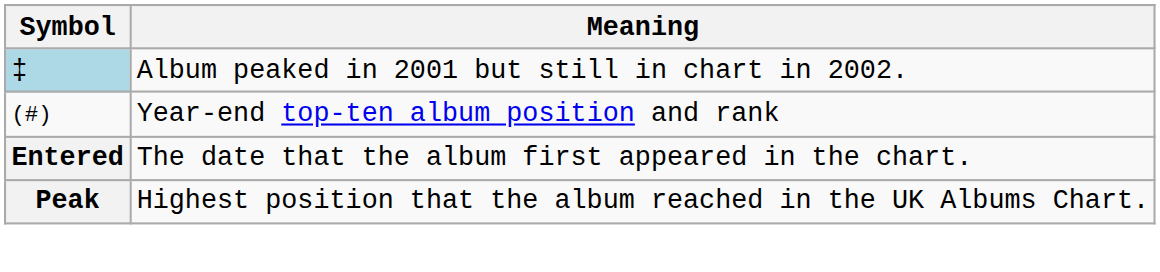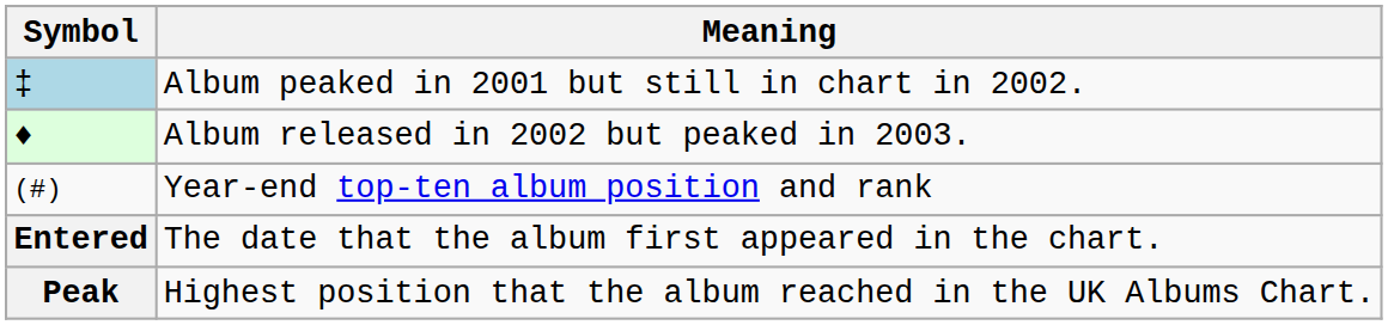 <table Class="wikitable">
 <tr>
 <th>Symbol</th>
 <th>Meaning</th>
 </tr>
 <tr>
 <td bgcolor=lightblue>‡</td>
 <td>Album peaked in 2001 but still in chart in 2002.</td>
+</tr>
+<tr>
+<td bgcolor=#DDFFDD>♦</td>
+<td>Album released in 2002 but peaked in 2003.</td>
 </tr>
 <tr>
 <td><small>(#)</small></td>
 <td>Year-end <a href='#'>top-ten album position</a> and rank</td>
 </tr>
 <tr>
 <th>Entered</th>
 <td>The date that the album first appeared in the chart.</td>
 </tr>
 <tr>
 <th>Peak</th>
 <td>Highest position that the album reached in the UK Albums Chart.</td>
 </tr>
 </table>
